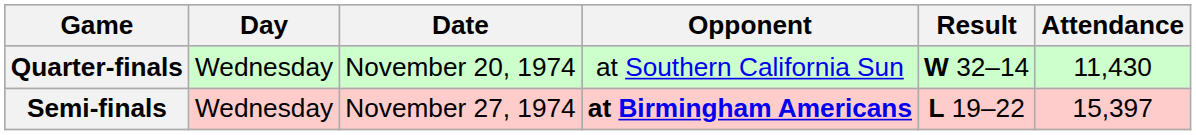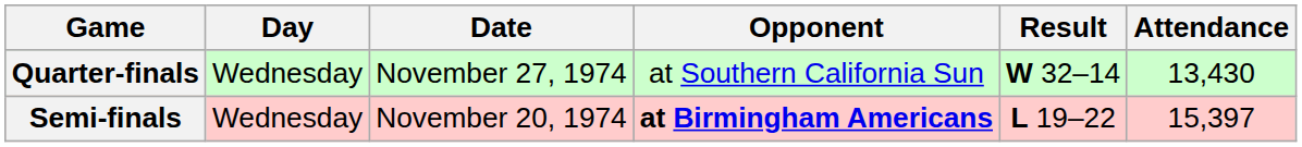 <table class="wikitable">
 <tr>
 <th>Game</th>
 <th>Day</th>
 <th>Date</th>
 <th>Opponent</th>
 <th>Result</th>
 <th>Attendance</th>
 </tr>
 <tr align="center" bgcolor="#CCFFCC">
 <th>Quarter-finals</th>
 <td>Wednesday</td>
-<td>November 20, 1974</td>
+<td>November 27, 1974</td>
 <td>at <a href='#'>Southern California Sun</a></td>
 <td><strong>W</strong> 32–14</td>
-<td>11,430</td>
+<td>13,430</td>
 </tr>
 <tr align="center" bgcolor="#FFCCCC">
 <th>Semi-finals</th>
 <td>Wednesday</td>
-<td>November 27, 1974</td>
+<td>November 20, 1974</td>
 <td><strong>at <a href='#'>Birmingham Americans</a></strong></td>
 <td><strong>L</strong> 19–22</td>
 <td>15,397</td>
 </tr>
 </table>
